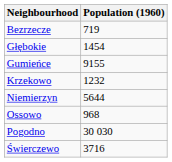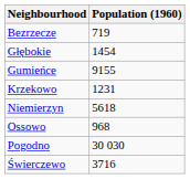 <table class="wikitable sortable">
 <tr>
 <th>Neighbourhood</th>
 <th>Population (1960)</th>
 </tr>
 <tr>
 <td><a href='#'>Bezrzecze</a></td>
 <td>719</td>
 </tr>
 <tr>
 <td><a href='#'>Głębokie</a></td>
 <td>1454</td>
 </tr>
 <tr>
 <td><a href='#'>Gumieńce</a></td>
 <td>9155</td>
 </tr>
 <tr>
 <td><a href='#'>Krzekowo</a></td>
-<td>1232</td>
+<td>1231</td>
 </tr>
 <tr>
 <td><a href='#'>Niemierzyn</a></td>
-<td>5644</td>
+<td>5618</td>
 </tr>
 <tr>
 <td><a href='#'>Ossowo</a></td>
 <td>968</td>
 </tr>
 <tr>
 <td><a href='#'>Pogodno</a></td>
 <td>30 030</td>
 </tr>
 <tr>
 <td><a href='#'>Świerczewo</a></td>
 <td>3716</td>
 </tr>
 </table>
